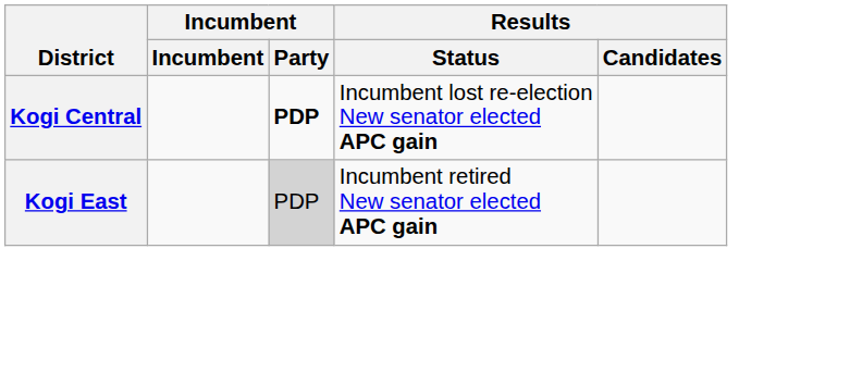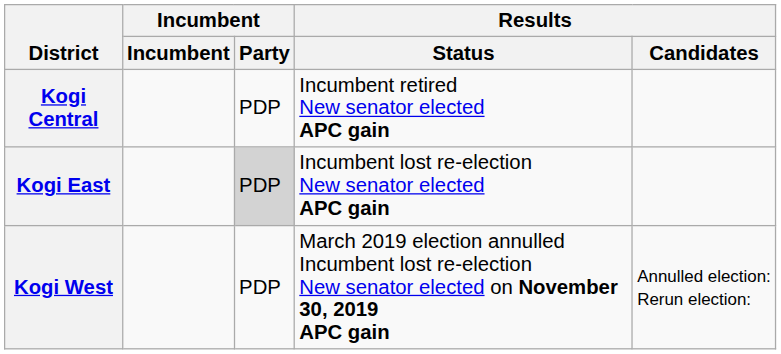 <table class="wikitable sortable">
 <tr valign=bottom>
 <th rowspan=2>District</th>
 <th colspan=2>Incumbent</th>
 <th colspan=2>Results</th>
 </tr>
 <tr valign=bottom>
 <th>Incumbent</th>
 <th>Party</th>
 <th>Status</th>
 <th>Candidates</th>
 </tr>
 <tr>
 <th><a href='#'>Kogi Central</a></th>
 <td></td>
-<td><strong>PDP</strong></td>
-<td>Incumbent lost re-election<br><a href='#'>New senator elected</a><br><strong>APC gain</strong></td>
+<td>PDP</td>
+<td>Incumbent retired<br><a href='#'>New senator elected</a><br><strong>APC gain</strong></td>
 <td nowrap></td>
 </tr>
 <tr>
 <th><a href='#'>Kogi East</a></th>
 <td></td>
 <td style="background: lightgrey;">PDP</td>
-<td>Incumbent retired<br><a href='#'>New senator elected</a><br><strong>APC gain</strong></td>
+<td>Incumbent lost re-election<br><a href='#'>New senator elected</a><br><strong>APC gain</strong></td>
 <td nowrap></td>
 </tr>
+<tr>
+<th><a href='#'>Kogi West</a></th>
+<td></td>
+<td>PDP</td>
+<td>March 2019 election annulled<br>Incumbent lost re-election<br><a href='#'>New senator elected</a> on <strong>November 30, 2019</strong><br><strong>APC gain</strong></td>
+<td nowrap><small>Annulled election:</small> <br><small>Rerun election:</small> </td>
+</tr>
 </table>
